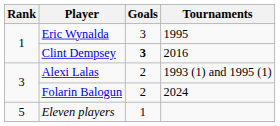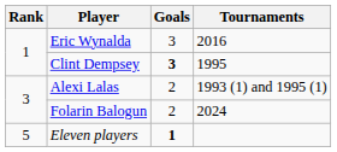 <table class="wikitable" style="text-align: left;">
 <tr>
 <th>Rank</th>
 <th>Player</th>
 <th>Goals</th>
 <th>Tournaments</th>
 </tr>
 <tr>
 <td rowspan=2 align=center>1</td>
 <td><a href='#'>Eric Wynalda</a></td>
 <td align=center>3</td>
-<td>1995</td>
+<td>2016</td>
 </tr>
 <tr>
 <td><a href='#'>Clint Dempsey</a></td>
 <td align=center><strong>3</strong></td>
-<td>2016</td>
+<td>1995</td>
 </tr>
 <tr>
 <td rowspan=2 align=center>3</td>
 <td><a href='#'>Alexi Lalas</a></td>
 <td align=center>2</td>
 <td>1993 (1) and 1995 (1)</td>
 </tr>
 <tr>
 <td><a href='#'>Folarin Balogun</a></td>
 <td align=center>2</td>
 <td>2024</td>
 </tr>
 <tr>
 <td align=center>5</td>
 <td><em>Eleven players</em></td>
-<td align=center>1</td>
+<td align=center><strong>1</strong></td>
 <td></td>
 </tr>
 </table>
